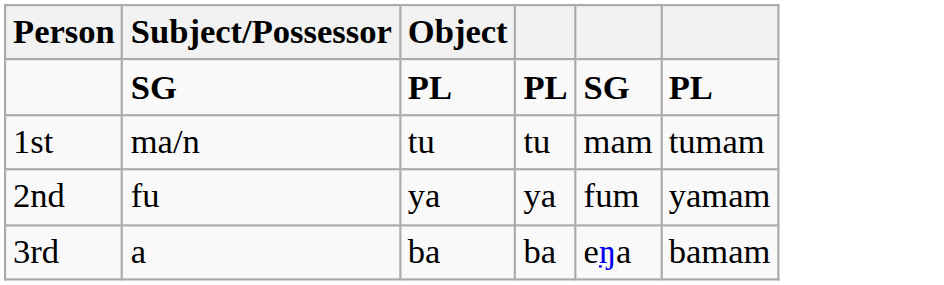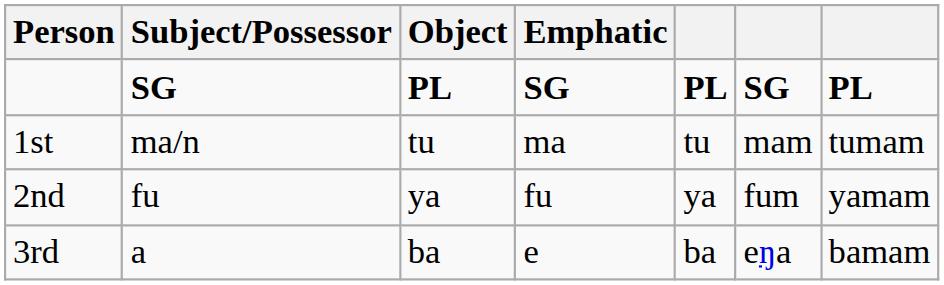 <table class="wikitable">
 <tr>
 <th>Person</th>
 <th>Subject/Possessor</th>
 <th>Object</th>
+<th>Emphatic</th>
 <th></th>
 <th></th>
 <th></th>
 </tr>
 <tr>
 <td></td>
 <td><strong>SG</strong></td>
 <td><strong>PL</strong></td>
+<td><strong>SG</strong></td>
 <td><strong>PL</strong></td>
 <td><strong>SG</strong></td>
 <td><strong>PL</strong></td>
 </tr>
 <tr>
 <td>1st</td>
 <td>ma/n</td>
 <td>tu</td>
+<td>ma</td>
 <td>tu</td>
 <td>mam</td>
 <td>tumam</td>
 </tr>
 <tr>
 <td>2nd</td>
 <td>fu</td>
 <td>ya</td>
+<td>fu</td>
 <td>ya</td>
 <td>fum</td>
 <td>yamam</td>
 </tr>
 <tr>
 <td>3rd</td>
 <td>a</td>
 <td>ba</td>
+<td>e</td>
 <td>ba</td>
 <td>e<a href='#'>ŋ</a>a</td>
 <td>bamam</td>
 </tr>
 </table>
